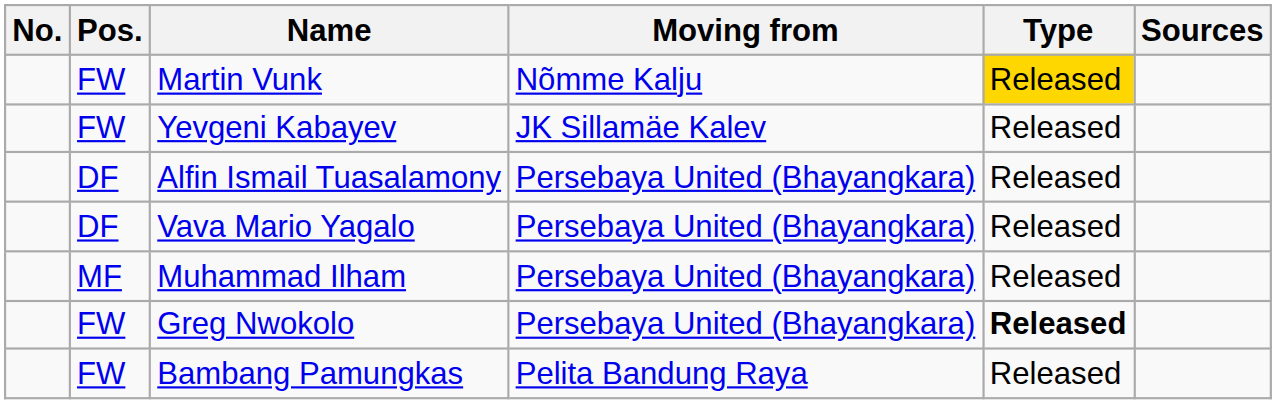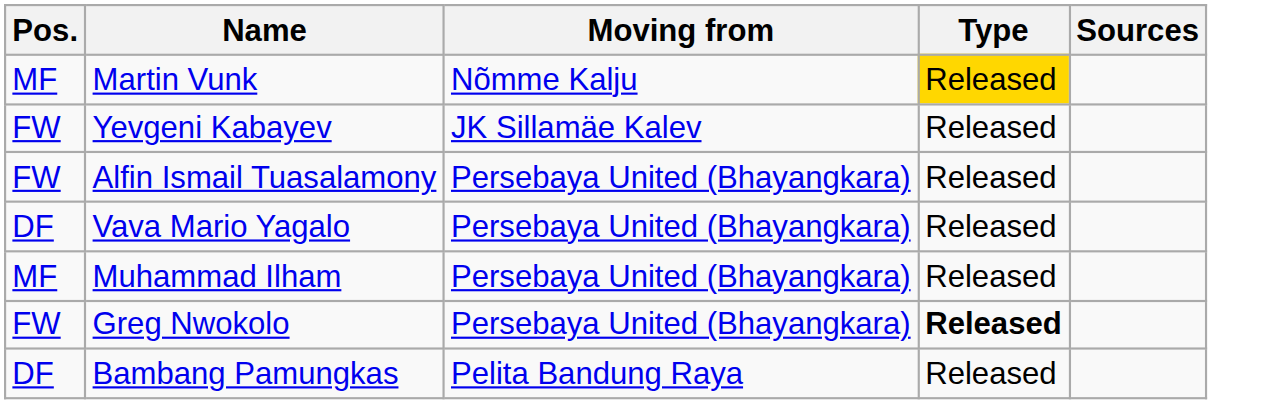 <table class="wikitable" Style="font-size:90%">
 <tr>
-<th>No.</th>
 <th>Pos.</th>
 <th>Name</th>
 <th>Moving from</th>
 <th>Type</th>
 <th>Sources</th>
 </tr>
 <tr>
-<td></td>
-<td><a href='#'>FW</a></td>
+<td><a href='#'>MF</a></td>
 <td> <a href='#'>Martin Vunk</a></td>
 <td> <a href='#'>Nõmme Kalju</a></td>
 <td style="background: gold;">Released</td>
 <td></td>
 </tr>
 <tr>
-<td></td>
 <td><a href='#'>FW</a></td>
 <td> <a href='#'>Yevgeni Kabayev</a></td>
 <td> <a href='#'>JK Sillamäe Kalev</a></td>
 <td>Released</td>
 <td></td>
 </tr>
 <tr>
-<td></td>
-<td><a href='#'>DF</a></td>
+<td><a href='#'>FW</a></td>
 <td> <a href='#'>Alfin Ismail Tuasalamony</a></td>
 <td><a href='#'>Persebaya United (Bhayangkara)</a></td>
 <td>Released</td>
 <td></td>
 </tr>
 <tr>
-<td></td>
 <td><a href='#'>DF</a></td>
 <td> <a href='#'>Vava Mario Yagalo</a></td>
 <td><a href='#'>Persebaya United (Bhayangkara)</a></td>
 <td>Released</td>
 <td></td>
 </tr>
 <tr>
-<td></td>
 <td><a href='#'>MF</a></td>
 <td> <a href='#'>Muhammad Ilham</a></td>
 <td><a href='#'>Persebaya United (Bhayangkara)</a></td>
 <td>Released</td>
 <td></td>
 </tr>
 <tr>
-<td></td>
 <td><a href='#'>FW</a></td>
 <td> <a href='#'>Greg Nwokolo</a></td>
 <td><a href='#'>Persebaya United (Bhayangkara)</a></td>
 <td><strong>Released</strong></td>
 <td></td>
 </tr>
 <tr>
-<td></td>
-<td><a href='#'>FW</a></td>
+<td><a href='#'>DF</a></td>
 <td> <a href='#'>Bambang Pamungkas</a></td>
 <td><a href='#'>Pelita Bandung Raya</a></td>
 <td>Released</td>
 <td></td>
 </tr>
 </table>
